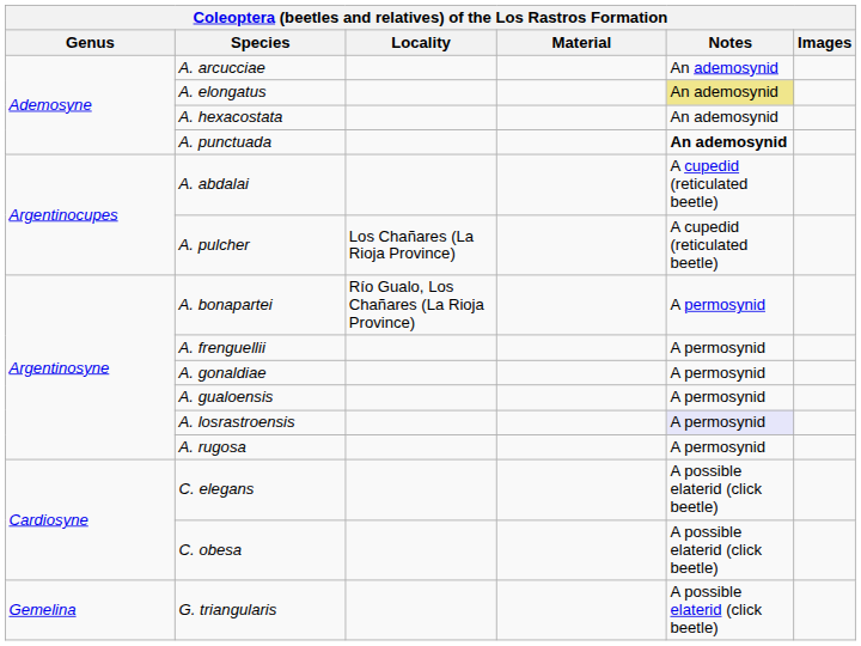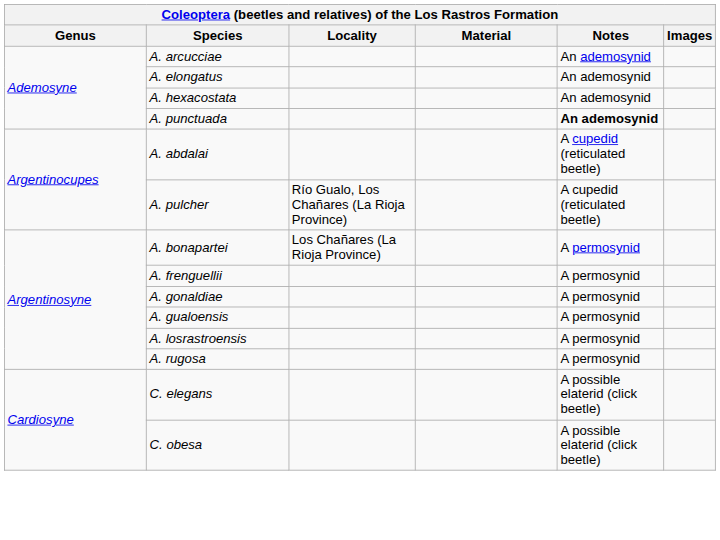 <table class="wikitable" align="center">
 <tr>
 <th colspan="6" align="center"><a href='#'>Coleoptera</a> (beetles and relatives) of the Los Rastros Formation</th>
 </tr>
 <tr>
 <th width="20%">Genus</th>
 <th width="20%">Species</th>
 <th>Locality</th>
 <th width="20%">Material</th>
 <th width="15%">Notes</th>
 <th>Images</th>
 </tr>
 <tr>
 <td rowspan="4"><em><a href='#'>Ademosyne</a></em></td>
 <td><em>A. arcucciae</em></td>
 <td></td>
 <td></td>
 <td>An <a href='#'>ademosynid</a></td>
 <td></td>
 </tr>
 <tr>
 <td><em>A. elongatus</em></td>
 <td></td>
 <td></td>
-<td style="background: khaki;">An ademosynid</td>
+<td>An ademosynid</td>
 <td></td>
 </tr>
 <tr>
 <td><em>A. hexacostata</em></td>
 <td></td>
 <td></td>
 <td>An ademosynid</td>
 <td></td>
 </tr>
 <tr>
 <td><em>A. punctuada</em></td>
 <td></td>
 <td></td>
 <td><strong>An ademosynid</strong></td>
 <td></td>
 </tr>
 <tr>
 <td rowspan="2"><em><a href='#'>Argentinocupes</a></em></td>
 <td><em>A. abdalai</em></td>
 <td></td>
 <td></td>
 <td>A <a href='#'>cupedid</a> (reticulated beetle)</td>
 <td></td>
 </tr>
 <tr>
 <td><em>A. pulcher</em></td>
-<td>Los Chañares (La Rioja Province)</td>
+<td>Río Gualo, Los Chañares (La Rioja Province)</td>
 <td></td>
 <td>A cupedid (reticulated beetle)</td>
 <td></td>
 </tr>
 <tr>
 <td rowspan="6"><em><a href='#'>Argentinosyne</a></em></td>
 <td><em>A. bonapartei</em></td>
-<td>Río Gualo, Los Chañares (La Rioja Province)</td>
+<td>Los Chañares (La Rioja Province)</td>
 <td></td>
 <td>A <a href='#'>permosynid</a></td>
 <td></td>
 </tr>
 <tr>
 <td><em>A. frenguellii</em></td>
 <td></td>
 <td></td>
 <td>A permosynid</td>
 <td></td>
 </tr>
 <tr>
 <td><em>A. gonaldiae</em></td>
 <td></td>
 <td></td>
 <td>A permosynid</td>
 <td></td>
 </tr>
 <tr>
 <td><em>A. gualoensis</em></td>
 <td></td>
 <td></td>
 <td>A permosynid</td>
 <td></td>
 </tr>
 <tr>
 <td><em>A. losrastroensis</em></td>
 <td></td>
 <td></td>
-<td style="background: lavender;">A permosynid</td>
+<td>A permosynid</td>
 <td></td>
 </tr>
 <tr>
 <td><em>A. rugosa</em></td>
 <td></td>
 <td></td>
 <td>A permosynid</td>
 <td></td>
 </tr>
 <tr>
 <td rowspan="2"><em><a href='#'>Cardiosyne</a></em></td>
 <td><em>C. elegans</em></td>
 <td></td>
 <td></td>
 <td>A possible elaterid (click beetle)</td>
 <td></td>
 </tr>
 <tr>
 <td><em>C. obesa</em></td>
 <td></td>
 <td></td>
 <td>A possible elaterid (click beetle)</td>
 <td></td>
 </tr>
-<tr>
-<td><em><a href='#'>Gemelina</a></em></td>
-<td><em>G. triangularis</em></td>
-<td></td>
-<td></td>
-<td>A possible <a href='#'>elaterid</a> (click beetle)</td>
-<td></td>
-</tr>
 </table>
